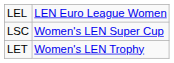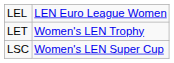 <table class="wikitable">
 <tr>
 <td>LEL</td>
 <td><a href='#'>LEN Euro League Women</a></td>
 </tr>
 <tr>
+<td>LET</td>
+<td><a href='#'>Women's LEN Trophy</a></td>
+</tr>
+<tr>
 <td>LSC</td>
 <td><a href='#'>Women's LEN Super Cup</a></td>
 </tr>
-<tr>
-<td>LET</td>
-<td><a href='#'>Women's LEN Trophy</a></td>
-</tr>
 </table>
